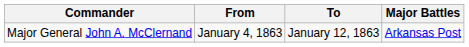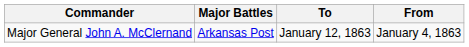 <table class=wikitable>
 <tr>
 <th>Commander</th>
+<th>Major Battles</th>
+<th>To</th>
 <th>From</th>
-<th>To</th>
-<th>Major Battles</th>
 </tr>
 <tr>
 <td>Major General <a href='#'>John A. McClernand</a></td>
+<td><a href='#'>Arkansas Post</a></td>
+<td>January 12, 1863</td>
 <td>January 4, 1863</td>
-<td>January 12, 1863</td>
-<td><a href='#'>Arkansas Post</a></td>
 </tr>
 </table>
